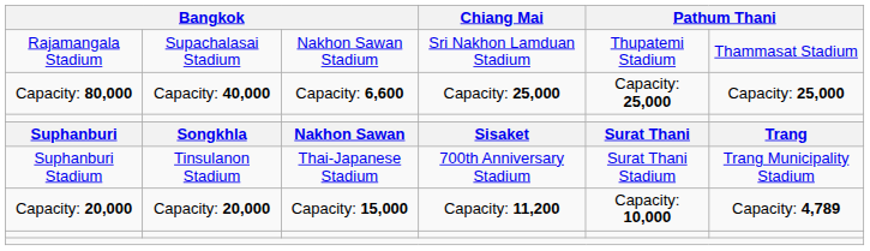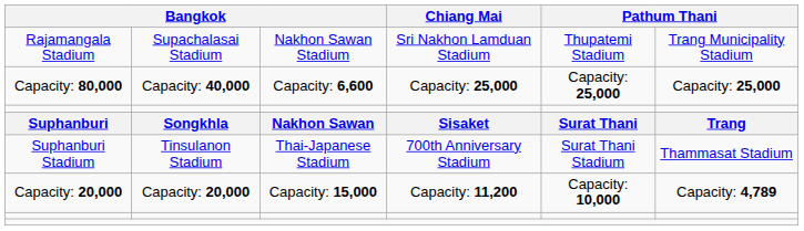 <table class="wikitable" style="text-align:center;margin: auto">
 <tr>
 <th colspan=3><a href='#'>Bangkok</a></th>
 <th><a href='#'>Chiang Mai</a></th>
 <th colspan=2><a href='#'>Pathum Thani</a></th>
 </tr>
 <tr>
 <td><a href='#'>Rajamangala Stadium</a></td>
 <td><a href='#'>Supachalasai Stadium</a></td>
 <td><a href='#'>Nakhon Sawan Stadium</a></td>
 <td><a href='#'>Sri Nakhon Lamduan Stadium</a></td>
 <td><a href='#'>Thupatemi Stadium</a></td>
-<td><a href='#'>Thammasat Stadium</a></td>
+<td><a href='#'>Trang Municipality Stadium</a></td>
 </tr>
 <tr>
 <td>Capacity: <strong>80,000</strong></td>
 <td>Capacity: <strong>40,000</strong></td>
 <td>Capacity: <strong>6,600</strong></td>
 <td>Capacity: <strong>25,000</strong></td>
 <td>Capacity: <strong>25,000</strong></td>
 <td>Capacity: <strong>25,000</strong></td>
 </tr>
 <tr>
 <td></td>
 <td></td>
 <td></td>
 <td></td>
 <td></td>
 <td></td>
 </tr>
 <tr>
 <th><a href='#'>Suphanburi</a></th>
 <th><a href='#'>Songkhla</a></th>
 <th><a href='#'>Nakhon Sawan</a></th>
 <th><a href='#'>Sisaket</a></th>
 <th><a href='#'>Surat Thani</a></th>
 <th><a href='#'>Trang</a></th>
 </tr>
 <tr>
 <td><a href='#'>Suphanburi Stadium</a></td>
 <td><a href='#'>Tinsulanon Stadium</a></td>
 <td><a href='#'>Thai-Japanese Stadium</a></td>
 <td><a href='#'>700th Anniversary Stadium</a></td>
 <td><a href='#'>Surat Thani Stadium</a></td>
-<td><a href='#'>Trang Municipality Stadium</a></td>
+<td><a href='#'>Thammasat Stadium</a></td>
 </tr>
 <tr>
 <td>Capacity: <strong>20,000</strong></td>
 <td>Capacity: <strong>20,000</strong></td>
 <td>Capacity: <strong>15,000</strong></td>
 <td>Capacity: <strong>11,200</strong></td>
 <td>Capacity: <strong>10,000</strong></td>
 <td>Capacity: <strong>4,789</strong></td>
 </tr>
 <tr>
 <td></td>
 <td></td>
 <td></td>
 <td></td>
 <td></td>
 <td></td>
 </tr>
 <tr>
 <td rowspan=2 colspan=7></td>
 </tr>
 </table>
